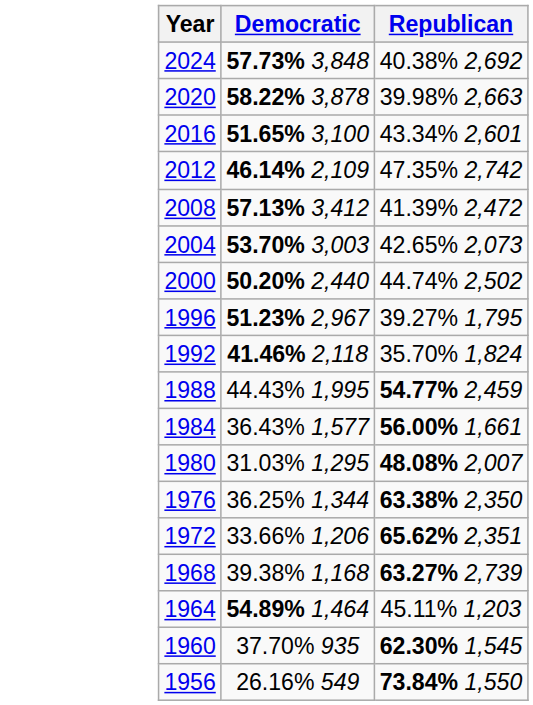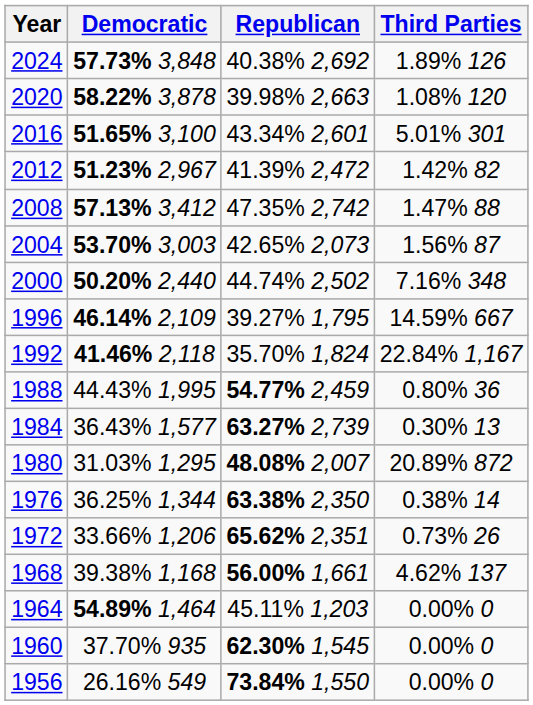 <table class="wikitable"  style="float:right; margin:1em; font-size:95%;">
 <tr style="background:lightgrey;">
 <th>Year</th>
 <th><a href='#'>Democratic</a></th>
 <th><a href='#'>Republican</a></th>
+<th><a href='#'>Third Parties</a></th>
 </tr>
 <tr>
 <td align="center" ><a href='#'>2024</a></td>
 <td align="center" ><strong>57.73%</strong> <em>3,848</em></td>
 <td align="center" >40.38% <em>2,692</em></td>
+<td align="center" >1.89% <em>126</em></td>
 </tr>
 <tr>
 <td align="center" ><a href='#'>2020</a></td>
 <td align="center" ><strong>58.22%</strong> <em>3,878</em></td>
 <td align="center" >39.98% <em>2,663</em></td>
+<td align="center" >1.08% <em>120</em></td>
 </tr>
 <tr>
 <td align="center" ><a href='#'>2016</a></td>
 <td align="center" ><strong>51.65%</strong> <em>3,100</em></td>
 <td align="center" >43.34% <em>2,601</em></td>
+<td align="center" >5.01% <em>301</em></td>
 </tr>
 <tr>
 <td align="center" ><a href='#'>2012</a></td>
-<td align="center" ><strong>46.14%</strong> <em>2,109</em></td>
-<td align="center" >47.35% <em>2,742</em></td>
+<td align="center" ><strong>51.23%</strong> <em>2,967</em></td>
+<td align="center" >41.39% <em>2,472</em></td>
+<td align="center" >1.42% <em>82</em></td>
 </tr>
 <tr>
 <td align="center" ><a href='#'>2008</a></td>
 <td align="center" ><strong>57.13%</strong> <em>3,412</em></td>
-<td align="center" >41.39% <em>2,472</em></td>
+<td align="center" >47.35% <em>2,742</em></td>
+<td align="center" >1.47% <em>88</em></td>
 </tr>
 <tr>
 <td align="center" ><a href='#'>2004</a></td>
 <td align="center" ><strong>53.70%</strong> <em>3,003</em></td>
 <td align="center" >42.65% <em>2,073</em></td>
+<td align="center" >1.56% <em>87</em></td>
 </tr>
 <tr>
 <td align="center" ><a href='#'>2000</a></td>
 <td align="center" ><strong>50.20%</strong> <em>2,440</em></td>
 <td align="center" >44.74% <em>2,502</em></td>
+<td align="center" >7.16% <em>348</em></td>
 </tr>
 <tr>
 <td align="center" ><a href='#'>1996</a></td>
-<td align="center" ><strong>51.23%</strong> <em>2,967</em></td>
+<td align="center" ><strong>46.14%</strong> <em>2,109</em></td>
 <td align="center" >39.27% <em>1,795</em></td>
+<td align="center" >14.59% <em>667</em></td>
 </tr>
 <tr>
 <td align="center" ><a href='#'>1992</a></td>
 <td align="center" ><strong>41.46%</strong> <em>2,118</em></td>
 <td align="center" >35.70% <em>1,824</em></td>
+<td align="center" >22.84% <em>1,167</em></td>
 </tr>
 <tr>
 <td align="center" ><a href='#'>1988</a></td>
 <td align="center" >44.43% <em>1,995</em></td>
 <td align="center" ><strong>54.77%</strong> <em>2,459</em></td>
+<td align="center" >0.80% <em>36</em></td>
 </tr>
 <tr>
 <td align="center" ><a href='#'>1984</a></td>
 <td align="center" >36.43% <em>1,577</em></td>
-<td align="center" ><strong>56.00%</strong> <em>1,661</em></td>
+<td align="center" ><strong>63.27%</strong> <em>2,739</em></td>
+<td align="center" >0.30% <em>13</em></td>
 </tr>
 <tr>
 <td align="center" ><a href='#'>1980</a></td>
 <td align="center" >31.03% <em>1,295</em></td>
 <td align="center" ><strong>48.08%</strong> <em>2,007</em></td>
+<td align="center" >20.89% <em>872</em></td>
 </tr>
 <tr>
 <td align="center" ><a href='#'>1976</a></td>
 <td align="center" >36.25% <em>1,344</em></td>
 <td align="center" ><strong>63.38%</strong> <em>2,350</em></td>
+<td align="center" >0.38% <em>14</em></td>
 </tr>
 <tr>
 <td align="center" ><a href='#'>1972</a></td>
 <td align="center" >33.66% <em>1,206</em></td>
 <td align="center" ><strong>65.62%</strong> <em>2,351</em></td>
+<td align="center" >0.73% <em>26</em></td>
 </tr>
 <tr>
 <td align="center" ><a href='#'>1968</a></td>
 <td align="center" >39.38% <em>1,168</em></td>
-<td align="center" ><strong>63.27%</strong> <em>2,739</em></td>
+<td align="center" ><strong>56.00%</strong> <em>1,661</em></td>
+<td align="center" >4.62% <em>137</em></td>
 </tr>
 <tr>
 <td align="center" ><a href='#'>1964</a></td>
 <td align="center" ><strong>54.89%</strong> <em>1,464</em></td>
 <td align="center" >45.11% <em>1,203</em></td>
+<td align="center" >0.00% <em>0</em></td>
 </tr>
 <tr>
 <td align="center" ><a href='#'>1960</a></td>
 <td align="center" >37.70% <em>935</em></td>
 <td align="center" ><strong>62.30%</strong> <em>1,545</em></td>
+<td align="center" >0.00% <em>0</em></td>
 </tr>
 <tr>
 <td align="center" ><a href='#'>1956</a></td>
 <td align="center" >26.16% <em>549</em></td>
 <td align="center" ><strong>73.84%</strong> <em>1,550</em></td>
+<td align="center" >0.00% <em>0</em></td>
 </tr>
 </table>
